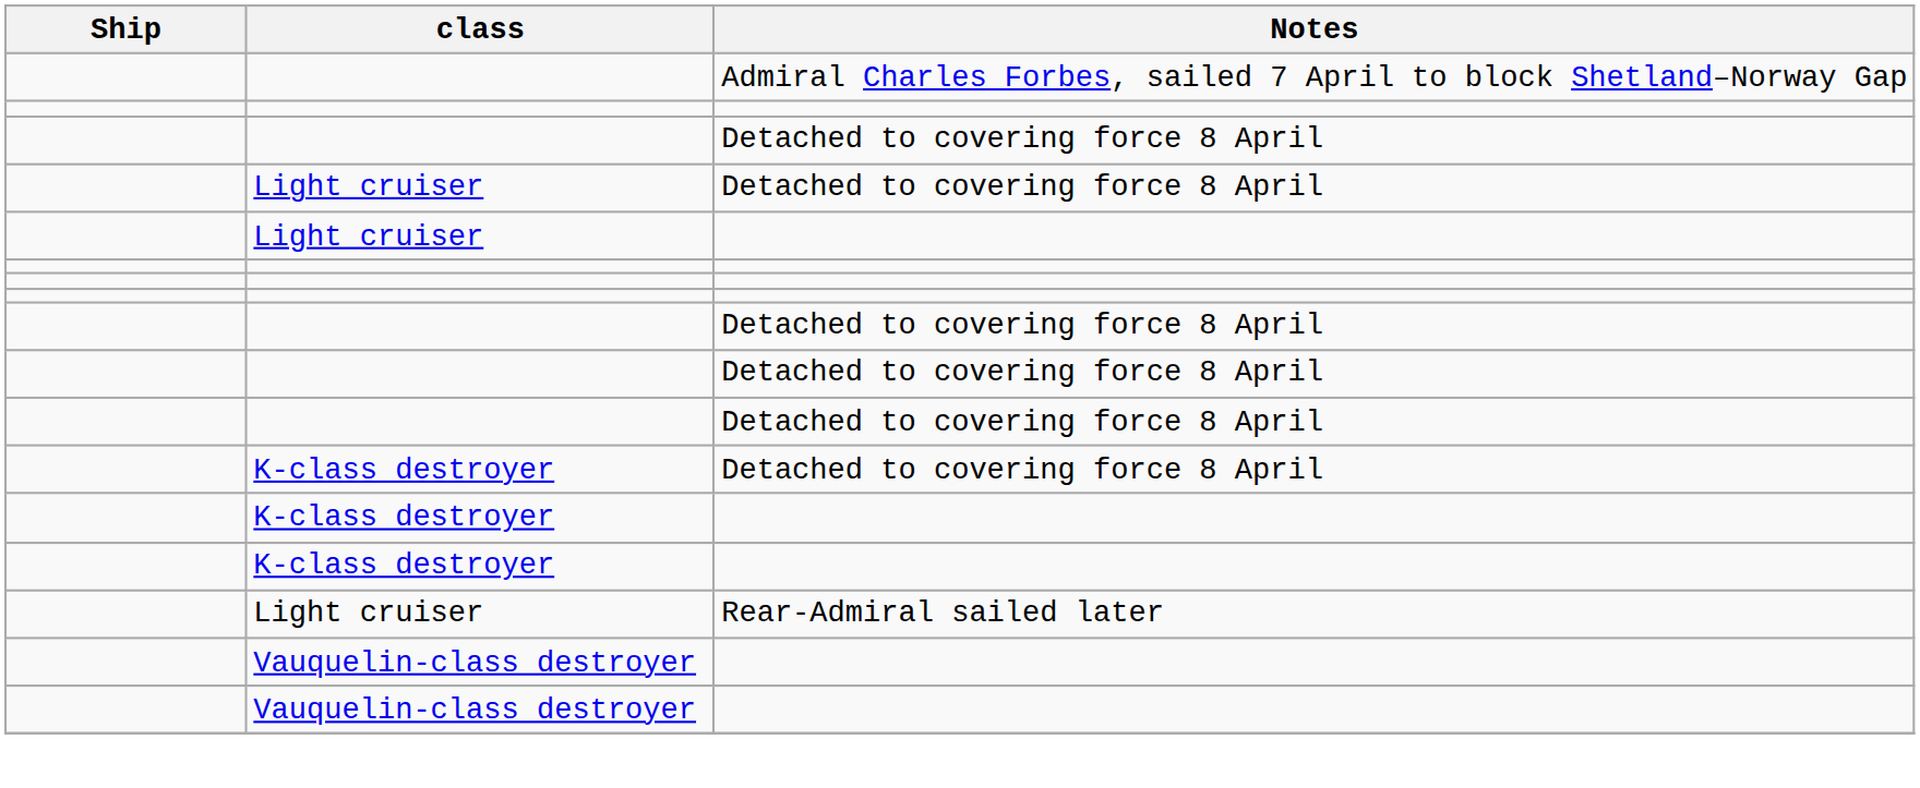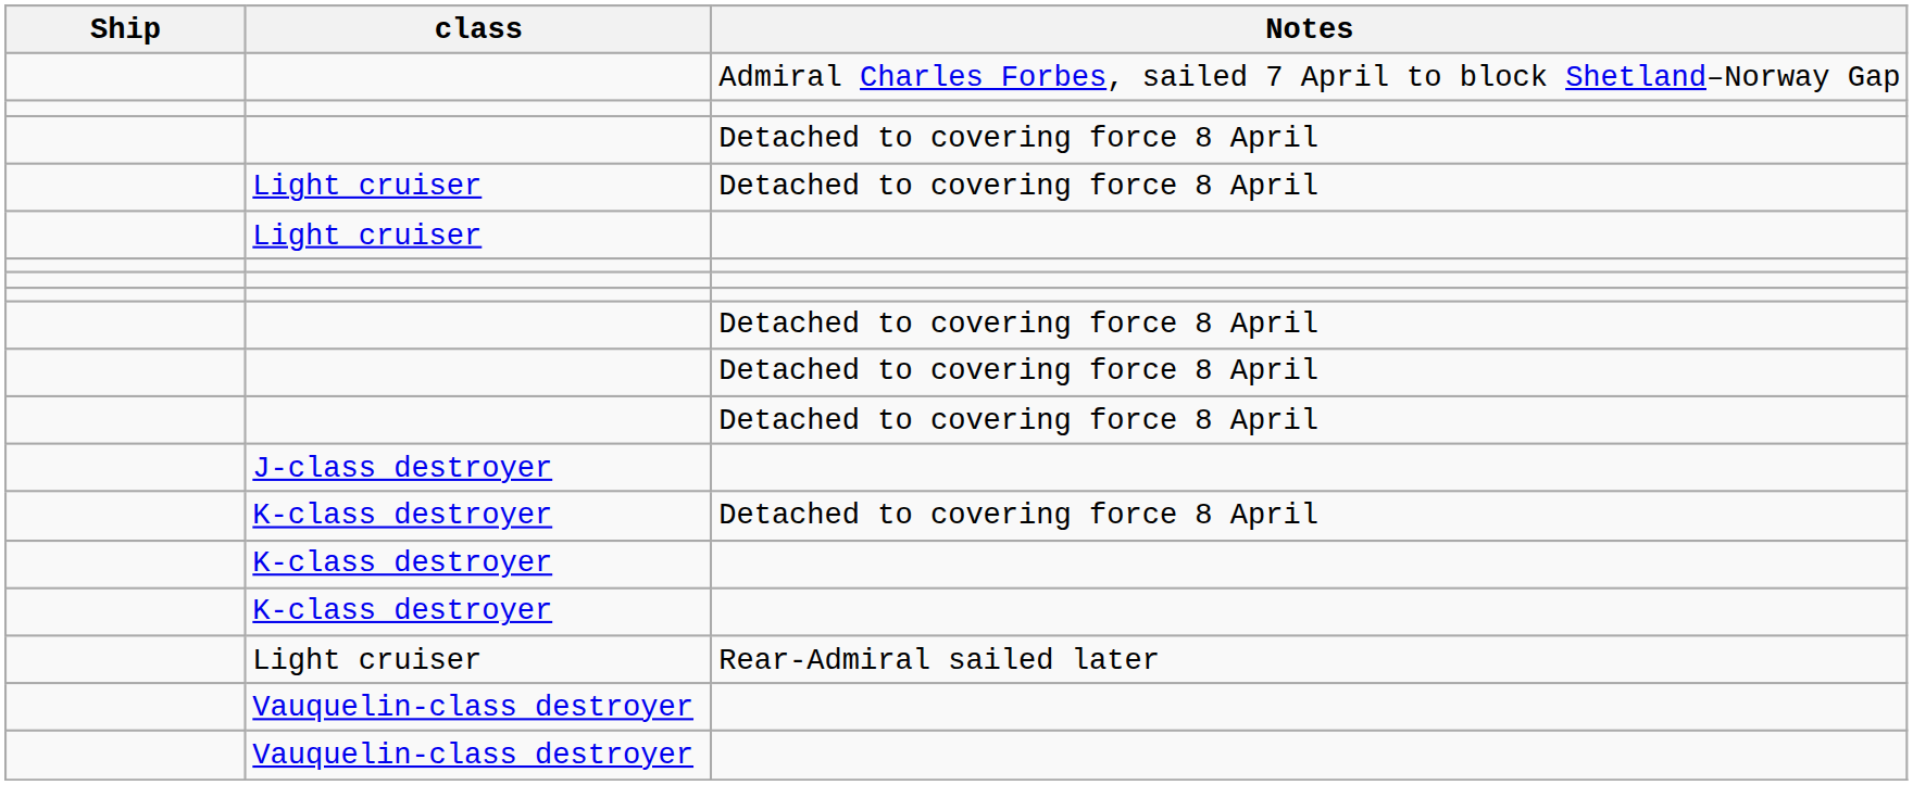 <table class="wikitable" align=left>
 <tr>
 <th scope="col" width="100px">Ship</th>
 <th scope="col" width="200px">class</th>
 <th>Notes</th>
 </tr>
 <tr>
 <td></td>
 <td></td>
 <td>Admiral <a href='#'>Charles Forbes</a>, sailed 7 April to block <a href='#'>Shetland</a>–Norway Gap</td>
 </tr>
 <tr>
 <td></td>
 <td></td>
 <td></td>
 </tr>
 <tr>
 <td></td>
 <td></td>
 <td>Detached to covering force 8 April</td>
 </tr>
 <tr>
 <td></td>
 <td><a href='#'>Light cruiser</a></td>
 <td>Detached to covering force 8 April</td>
 </tr>
 <tr>
 <td></td>
 <td><a href='#'>Light cruiser</a></td>
 <td></td>
 </tr>
 <tr>
 <td></td>
 <td></td>
 <td></td>
 </tr>
 <tr>
 <td></td>
 <td></td>
 <td></td>
 </tr>
 <tr>
 <td></td>
 <td></td>
 <td></td>
 </tr>
 <tr>
 <td></td>
 <td></td>
 <td>Detached to covering force 8 April</td>
 </tr>
 <tr>
 <td></td>
 <td></td>
 <td>Detached to covering force 8 April</td>
 </tr>
 <tr>
 <td></td>
 <td></td>
 <td>Detached to covering force 8 April</td>
 </tr>
 <tr>
 <td></td>
+<td><a href='#'>J-class destroyer</a></td>
+<td></td>
+</tr>
+<tr>
+<td></td>
 <td><a href='#'>K-class destroyer</a></td>
 <td>Detached to covering force 8 April</td>
 </tr>
 <tr>
 <td></td>
 <td><a href='#'>K-class destroyer</a></td>
 <td></td>
 </tr>
 <tr>
 <td></td>
 <td><a href='#'>K-class destroyer</a></td>
 <td></td>
 </tr>
 <tr>
 <td></td>
 <td>Light cruiser</td>
 <td>Rear-Admiral  sailed later</td>
 </tr>
 <tr>
 <td></td>
 <td><a href='#'>Vauquelin-class destroyer</a></td>
 <td></td>
 </tr>
 <tr>
 <td></td>
 <td><a href='#'>Vauquelin-class destroyer</a></td>
 <td></td>
 </tr>
 <tr>
 </tr>
 </table>
